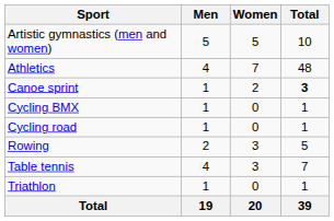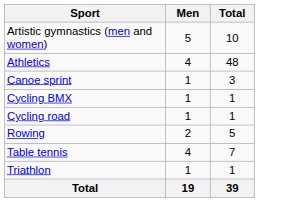 <table class="wikitable sortable" style="text-align:center;">
 <tr>
 <th width=220>Sport</th>
 <th width=55>Men</th>
-<th width=55>Women</th>
 <th width=55>Total</th>
 </tr>
 <tr>
 <td align=left>Artistic gymnastics (<a href='#'>men</a> and <a href='#'>women</a>)</td>
-<td>5</td>
 <td>5</td>
 <td>10</td>
 </tr>
 <tr>
 <td align=left><a href='#'>Athletics</a></td>
 <td>4</td>
-<td>7</td>
 <td>48</td>
 </tr>
 <tr>
 <td align=left><a href='#'>Canoe sprint</a></td>
 <td>1</td>
-<td>2</td>
-<td><strong>3</strong></td>
+<td>3</td>
 </tr>
 <tr>
 <td align=left><a href='#'>Cycling BMX</a></td>
 <td>1</td>
-<td>0</td>
 <td>1</td>
 </tr>
 <tr>
 <td align=left><a href='#'>Cycling road</a></td>
 <td>1</td>
-<td>0</td>
 <td>1</td>
 </tr>
 <tr>
 <td align=left><a href='#'>Rowing</a></td>
 <td>2</td>
-<td>3</td>
 <td>5</td>
 </tr>
 <tr>
 <td align=left><a href='#'>Table tennis</a></td>
 <td>4</td>
-<td>3</td>
 <td>7</td>
 </tr>
 <tr>
 <td align=left><a href='#'>Triathlon</a></td>
 <td>1</td>
-<td>0</td>
 <td>1</td>
 </tr>
 <tr>
 <th align=left>Total</th>
 <th>19</th>
-<th>20</th>
 <th>39</th>
 </tr>
 </table>
